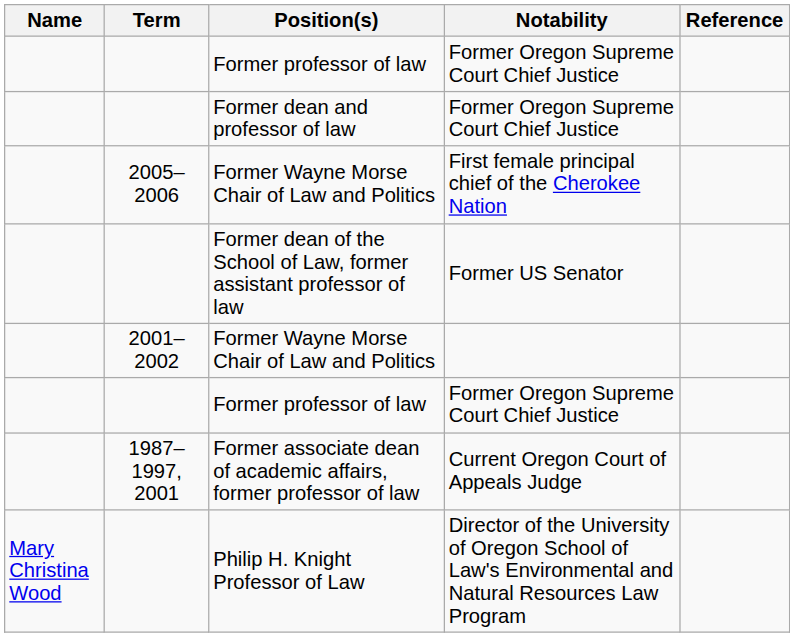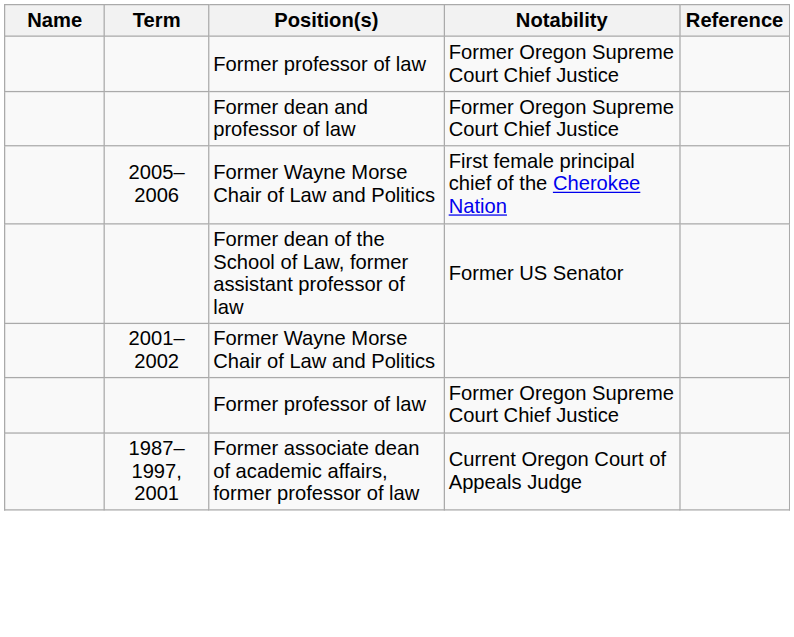 <table class="wikitable sortable" style="width:100%">
 <tr>
 <th width="*">Name</th>
 <th width="75px">Term</th>
 <th width="30%" class="unsortable">Position(s)</th>
 <th width="30%" class="unsortable">Notability</th>
 <th width="80px" class="unsortable">Reference</th>
 </tr>
 <tr>
 <td></td>
 <td align="center"></td>
 <td>Former professor of law</td>
 <td>Former Oregon Supreme Court Chief Justice</td>
 <td align="center"></td>
 </tr>
 <tr>
 <td></td>
 <td align="center"></td>
 <td>Former dean and professor of law</td>
 <td>Former Oregon Supreme Court Chief Justice</td>
 <td align="center"></td>
 </tr>
 <tr>
 <td></td>
 <td align="center">2005–2006</td>
 <td>Former Wayne Morse Chair of Law and Politics</td>
 <td>First female principal chief of the <a href='#'>Cherokee Nation</a></td>
 <td align="center"></td>
 </tr>
 <tr>
 <td></td>
 <td align="center"></td>
 <td>Former dean of the School of Law, former assistant professor of law</td>
 <td>Former US Senator</td>
 <td align="center"></td>
 </tr>
 <tr>
 <td></td>
 <td align="center">2001–2002</td>
 <td>Former Wayne Morse Chair of Law and Politics</td>
 <td></td>
 <td align="center"></td>
 </tr>
 <tr>
 <td></td>
 <td align="center"></td>
 <td>Former professor of law</td>
 <td>Former Oregon Supreme Court Chief Justice</td>
 <td align="center"></td>
 </tr>
 <tr>
 <td></td>
 <td align="center">1987–1997, 2001</td>
 <td>Former associate dean of academic affairs, former professor of law</td>
 <td>Current Oregon Court of Appeals Judge</td>
 <td align="center"></td>
 </tr>
-<tr>
-<td><a href='#'>Mary Christina Wood</a></td>
-<td></td>
-<td>Philip H. Knight Professor of Law</td>
-<td>Director of the University of Oregon School of Law's Environmental and Natural Resources Law Program</td>
-<td></td>
-</tr>
 </table>
